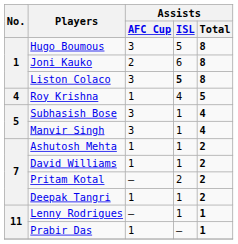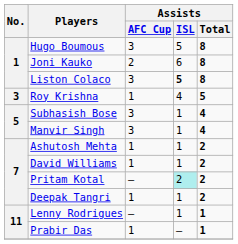 <table class="wikitable">
 <tr>
 <th rowspan="2">No.</th>
 <th rowspan="2">Players</th>
 <th colspan="3">Assists</th>
 </tr>
 <tr>
 <th><a href='#'>AFC Cup</a></th>
 <th><a href='#'>ISL</a></th>
 <th>Total</th>
 </tr>
 <tr>
 <th rowspan="3">1</th>
 <td> <a href='#'>Hugo Boumous</a></td>
 <td>3</td>
 <td>5</td>
 <td><strong>8</strong></td>
 </tr>
 <tr>
 <td> <a href='#'>Joni Kauko</a></td>
 <td>2</td>
 <td>6</td>
 <td><strong>8</strong></td>
 </tr>
 <tr>
 <td> <a href='#'>Liston Colaco</a></td>
 <td>3</td>
 <td><strong>5</strong></td>
 <td><strong>8</strong></td>
 </tr>
 <tr>
-<th>4</th>
+<th>3</th>
 <td> <a href='#'>Roy Krishna</a></td>
 <td>1</td>
 <td>4</td>
 <td><strong>5</strong></td>
 </tr>
 <tr>
 <th rowspan="2">5</th>
 <td> <a href='#'>Subhasish Bose</a></td>
 <td>3</td>
 <td>1</td>
 <td><strong>4</strong></td>
 </tr>
 <tr>
 <td> <a href='#'>Manvir Singh</a></td>
 <td>3</td>
 <td>1</td>
 <td><strong>4</strong></td>
 </tr>
 <tr>
 <th rowspan="4">7</th>
 <td> <a href='#'>Ashutosh Mehta</a></td>
 <td>1</td>
 <td>1</td>
 <td><strong>2</strong></td>
 </tr>
 <tr>
 <td> <a href='#'>David Williams</a></td>
 <td>1</td>
 <td>1</td>
 <td><strong>2</strong></td>
 </tr>
 <tr>
 <td> <a href='#'>Pritam Kotal</a></td>
 <td>–</td>
-<td>2</td>
+<td style="background: paleturquoise;">2</td>
 <td><strong>2</strong></td>
 </tr>
 <tr>
 <td> <a href='#'>Deepak Tangri</a></td>
 <td>1</td>
 <td>1</td>
 <td><strong>2</strong></td>
 </tr>
 <tr>
 <th rowspan="2">11</th>
 <td> <a href='#'>Lenny Rodrigues</a></td>
 <td>–</td>
 <td>1</td>
 <td><strong>1</strong></td>
 </tr>
 <tr>
 <td> <a href='#'>Prabir Das</a></td>
 <td>1</td>
 <td>–</td>
 <td><strong>1</strong></td>
 </tr>
 <tr>
 </tr>
 </table>
